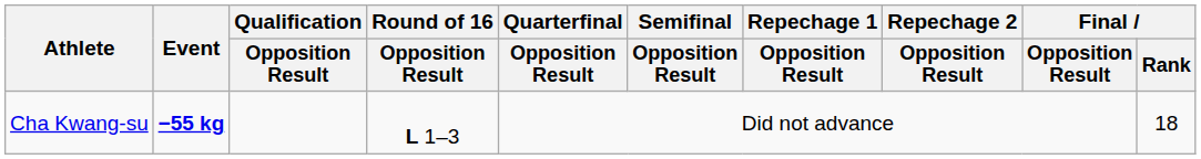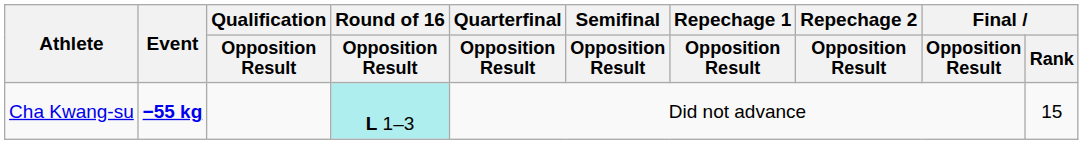 <table class="wikitable" style="font-size:90%">
 <tr>
 <th rowspan="2">Athlete</th>
 <th rowspan="2">Event</th>
 <th>Qualification</th>
 <th>Round of 16</th>
 <th>Quarterfinal</th>
 <th>Semifinal</th>
 <th>Repechage 1</th>
 <th>Repechage 2</th>
 <th colspan=2>Final / </th>
 </tr>
 <tr style="font-size: 95%">
 <th>Opposition<br>Result</th>
 <th>Opposition<br>Result</th>
 <th>Opposition<br>Result</th>
 <th>Opposition<br>Result</th>
 <th>Opposition<br>Result</th>
 <th>Opposition<br>Result</th>
 <th>Opposition<br>Result</th>
 <th>Rank</th>
 </tr>
 <tr align=center>
 <td align=left><a href='#'>Cha Kwang-su</a></td>
 <td align=left><strong><a href='#'>−55 kg</a></strong></td>
 <td></td>
-<td><br><strong>L</strong> 1–3 <sup></sup></td>
+<td style="background: paleturquoise;"><br><strong>L</strong> 1–3 <sup></sup></td>
 <td colspan=5>Did not advance</td>
-<td>18</td>
+<td>15</td>
 </tr>
 </table>
